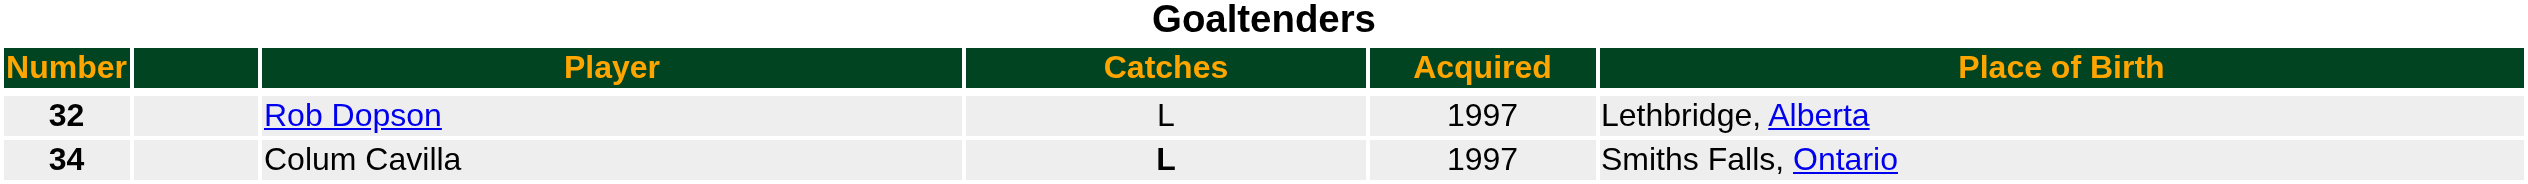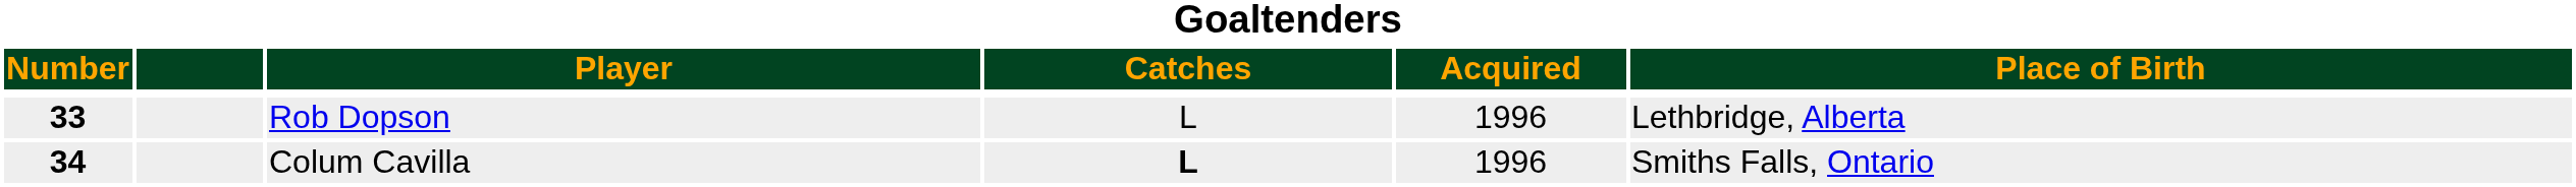 <table class="toccolours" style="width:100%">
 <tr>
 <th colspan=6><big>Goaltenders </big></th>
 </tr>
 <tr style="background:#014421; color:#FFA500">
 <th width=5%>Number</th>
 <th width=5%></th>
 <th !width=15%>Player</th>
 <th width=16%>Catches</th>
 <th width=9%>Acquired</th>
 <th width=37%>Place of Birth</th>
 </tr>
 <tr>
 </tr>
 <tr style="background:#eee">
-<td align=center><strong>32</strong></td>
+<td align=center><strong>33</strong></td>
 <td align=center></td>
 <td><a href='#'>Rob Dopson</a></td>
 <td align=center>L</td>
-<td align=center>1997</td>
+<td align=center>1996</td>
 <td>Lethbridge, <a href='#'>Alberta</a></td>
 </tr>
 <tr style="background:#eee">
 <td align=center><strong>34</strong></td>
 <td align=center></td>
 <td>Colum Cavilla</td>
 <td align=center><strong>L</strong></td>
-<td align=center>1997</td>
+<td align=center>1996</td>
 <td>Smiths Falls, <a href='#'>Ontario</a></td>
 </tr>
 </table>
